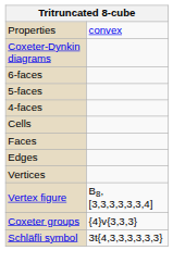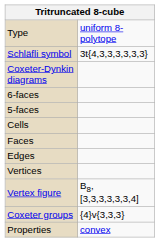 <table class="wikitable" align="right" style="margin-left:10px" width="250">
 <tr>
 <th bgcolor=#e7dcc3 colspan=2>Tritruncated 8-cube</th>
 </tr>
 <tr>
-<td bgcolor=#e7dcc3>Properties</td>
-<td><a href='#'>convex</a></td>
+<td bgcolor=#e7dcc3>Type</td>
+<td><a href='#'>uniform 8-polytope</a></td>
+</tr>
+<tr>
+<td bgcolor=#e7dcc3><a href='#'>Schläfli symbol</a></td>
+<td>3t{4,3,3,3,3,3,3}</td>
 </tr>
 <tr>
 <td bgcolor=#e7dcc3><a href='#'>Coxeter-Dynkin diagrams</a></td>
 <td></td>
 </tr>
 <tr>
 <td bgcolor=#e7dcc3>6-faces</td>
 <td></td>
 </tr>
 <tr>
 <td bgcolor=#e7dcc3>5-faces</td>
-<td></td>
-</tr>
-<tr>
-<td bgcolor=#e7dcc3>4-faces</td>
 <td></td>
 </tr>
 <tr>
 <td bgcolor=#e7dcc3>Cells</td>
 <td></td>
 </tr>
 <tr>
 <td bgcolor=#e7dcc3>Faces</td>
 <td></td>
 </tr>
 <tr>
 <td bgcolor=#e7dcc3>Edges</td>
 <td></td>
 </tr>
 <tr>
 <td bgcolor=#e7dcc3>Vertices</td>
 <td></td>
 </tr>
 <tr>
 <td bgcolor=#e7dcc3><a href='#'>Vertex figure</a></td>
 <td>B<sub>8</sub>, [3,3,3,3,3,3,4]</td>
 </tr>
 <tr>
 <td bgcolor=#e7dcc3><a href='#'>Coxeter groups</a></td>
 <td>{4}v{3,3,3}</td>
 </tr>
 <tr>
-<td bgcolor=#e7dcc3><a href='#'>Schläfli symbol</a></td>
-<td>3t{4,3,3,3,3,3,3}</td>
+<td bgcolor=#e7dcc3>Properties</td>
+<td><a href='#'>convex</a></td>
 </tr>
 </table>
